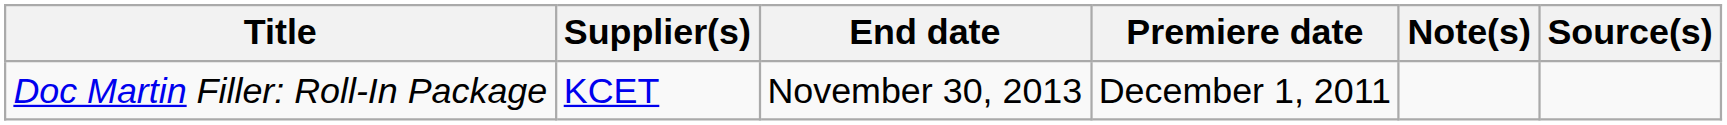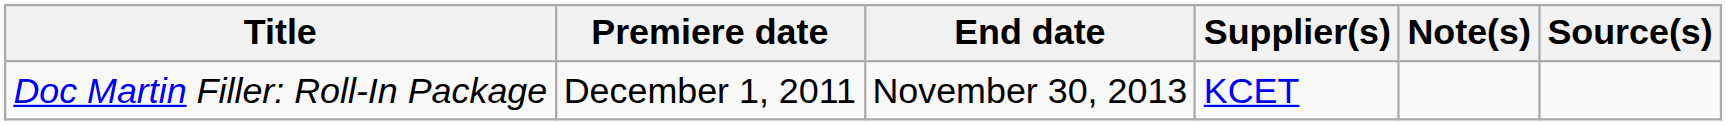 <table class="wikitable sortable">
 <tr>
 <th>Title</th>
+<th>Premiere date</th>
+<th>End date</th>
 <th>Supplier(s)</th>
-<th>End date</th>
-<th>Premiere date</th>
 <th>Note(s)</th>
 <th>Source(s)</th>
 </tr>
 <tr>
 <td><em><a href='#'>Doc Martin</a> Filler: Roll-In Package</em></td>
+<td>December 1, 2011</td>
+<td>November 30, 2013</td>
 <td><a href='#'>KCET</a></td>
-<td>November 30, 2013</td>
-<td>December 1, 2011</td>
 <td></td>
 <td></td>
 </tr>
 </table>
